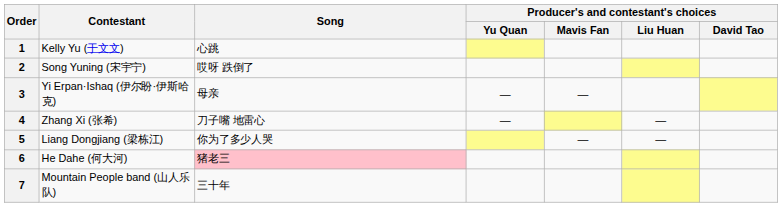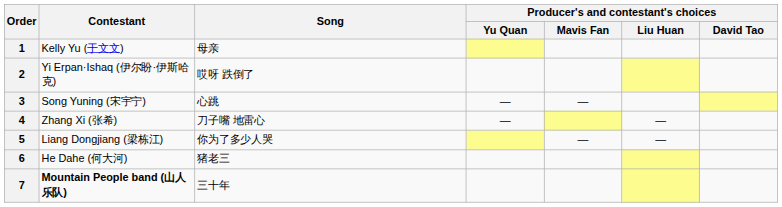 <table class="wikitable" style="width:90%;">
 <tr>
 <th rowspan="2" width="1%">Order</th>
 <th rowspan="2" width="20%">Contestant</th>
 <th rowspan="2" width="35%">Song</th>
 <th colspan="4" width="40%">Producer's and contestant's choices</th>
 </tr>
 <tr>
 <th width="10%"><strong>Yu Quan</strong></th>
 <th width="10%"><strong>Mavis Fan</strong></th>
 <th width="10%"><strong>Liu Huan</strong></th>
 <th width="10%"><strong>David Tao</strong></th>
 </tr>
 <tr>
 <th>1</th>
 <td>Kelly Yu (<a href='#'>于文文</a>)<br></td>
-<td>心跳<br></td>
+<td>母亲<br></td>
 <td style="background:#FDFC8F;text-align:center;"></td>
 <td style="text-align:center;"></td>
 <td style="text-align:center;"></td>
 <td style="text-align:center;"></td>
 </tr>
 <tr>
 <th>2</th>
-<td>Song Yuning (宋宇宁)<br></td>
+<td>Yi Erpan·Ishaq (伊尔盼·伊斯哈克)<br></td>
 <td>哎呀 跌倒了<br></td>
 <td style="text-align:center;"></td>
 <td style="text-align:center;"></td>
 <td style="background:#FDFC8F;text-align:center;"></td>
 <td style="text-align:center;"></td>
 </tr>
 <tr>
 <th>3</th>
-<td>Yi Erpan·Ishaq (伊尔盼·伊斯哈克)<br></td>
-<td>母亲<br></td>
+<td>Song Yuning (宋宇宁)<br></td>
+<td>心跳<br></td>
 <td style="text-align:center;">—</td>
 <td style="text-align:center;">—</td>
 <td style="text-align:center;"></td>
 <td style="background:#FDFC8F;text-align:center;"></td>
 </tr>
 <tr>
 <th>4</th>
 <td>Zhang Xi (张希)<br></td>
 <td>刀子嘴 地雷心<br></td>
 <td style="text-align:center;">—</td>
 <td style="background:#FDFC8F;text-align:center;"></td>
 <td style="text-align:center;">—</td>
 <td style="text-align:center;"></td>
 </tr>
 <tr>
 <th>5</th>
 <td>Liang Dongjiang (梁栋江)<br></td>
 <td>你为了多少人哭<br></td>
 <td style="background:#FDFC8F;text-align:center;"></td>
 <td style="text-align:center;">—</td>
 <td style="text-align:center;">—</td>
 <td style="text-align:center;"></td>
 </tr>
 <tr>
 <th>6</th>
 <td>He Dahe (何大河)<br></td>
-<td style="background: pink;">猪老三<br></td>
+<td>猪老三<br></td>
 <td style="text-align:center;"></td>
 <td style="text-align:center;"></td>
 <td style="background:#FDFC8F;text-align:center;"></td>
 <td style="text-align:center;"></td>
 </tr>
 <tr>
 <th>7</th>
-<td>Mountain People band (山人乐队)<br></td>
+<td><strong>Mountain People band (山人乐队)<br></strong></td>
 <td>三十年<br></td>
 <td style="text-align:center;"></td>
 <td style="text-align:center;"></td>
 <td style="background:#FDFC8F;text-align:center;"></td>
 <td style="text-align:center;"></td>
 </tr>
 </table>
